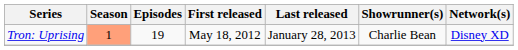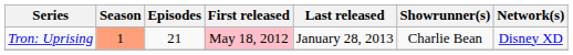 <table class="wikitable plainrowheaders" style="text-align:center;">
 <tr>
 <th scope="col">Series</th>
 <th scope="col">Season</th>
 <th scope="col">Episodes</th>
 <th scope="col">First released</th>
 <th scope="col">Last released</th>
 <th scope="col">Showrunner(s)</th>
 <th scope="col">Network(s)</th>
 </tr>
 <tr>
 <td style="text-align:left"><em><a href='#'>Tron: Uprising</a></em></td>
 <td style="background: lightsalmon;">1</td>
-<td>19</td>
-<td>May 18, 2012</td>
+<td>21</td>
+<td style="background: pink;">May 18, 2012</td>
 <td>January 28, 2013</td>
 <td>Charlie Bean</td>
 <td><a href='#'>Disney XD</a></td>
 </tr>
 <tr>
 </tr>
 </table>
